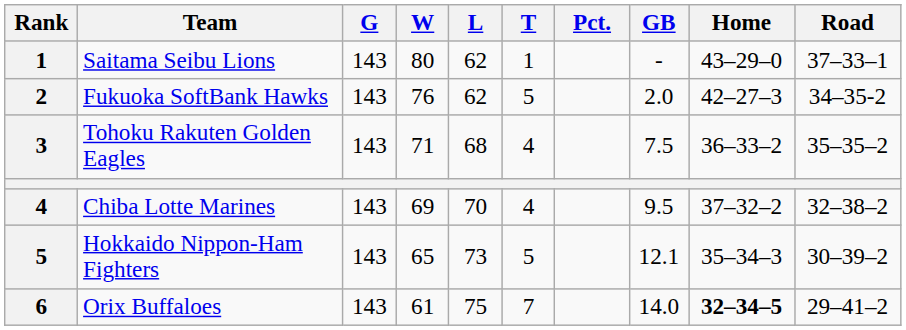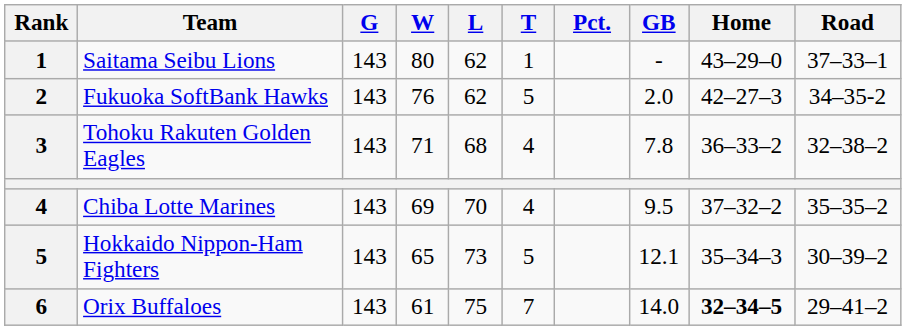 <table class="wikitable plainrowheaders" width="70%" style="text-align:center;">
 <tr>
 <th scope="col" width="5%">Rank</th>
 <th scope="col" width="25%">Team</th>
 <th scope="col" width="5%"><a href='#'>G</a></th>
 <th scope="col" width="5%"><a href='#'>W</a></th>
 <th scope="col" width="5%"><a href='#'>L</a></th>
 <th scope="col" width="5%"><a href='#'>T</a></th>
 <th scope="col" width="7%"><a href='#'>Pct.</a></th>
 <th scope="col" width="5%"><a href='#'>GB</a></th>
 <th scope="col" width="10%">Home</th>
 <th scope="col" width="10%">Road</th>
 </tr>
 <tr>
 <th>1</th>
 <td style="text-align:left;"><a href='#'>Saitama Seibu Lions</a></td>
 <td>143</td>
 <td>80</td>
 <td>62</td>
 <td>1</td>
 <td></td>
 <td>-</td>
 <td>43–29–0</td>
 <td>37–33–1</td>
 </tr>
 <tr>
 <th>2</th>
 <td style="text-align:left;"><a href='#'>Fukuoka SoftBank Hawks</a></td>
 <td>143</td>
 <td>76</td>
 <td>62</td>
 <td>5</td>
 <td></td>
 <td>2.0</td>
 <td>42–27–3</td>
 <td>34–35-2</td>
 </tr>
 <tr>
 <th>3</th>
 <td style="text-align:left;"><a href='#'>Tohoku Rakuten Golden Eagles</a></td>
 <td>143</td>
 <td>71</td>
 <td>68</td>
 <td>4</td>
 <td></td>
-<td>7.5</td>
+<td>7.8</td>
 <td>36–33–2</td>
-<td>35–35–2</td>
+<td>32–38–2</td>
 </tr>
 <tr>
 <th colspan="10"></th>
 </tr>
 <tr>
 <th>4</th>
 <td style="text-align:left;"><a href='#'>Chiba Lotte Marines</a></td>
 <td>143</td>
 <td>69</td>
 <td>70</td>
 <td>4</td>
 <td></td>
 <td>9.5</td>
 <td>37–32–2</td>
-<td>32–38–2</td>
+<td>35–35–2</td>
 </tr>
 <tr>
 <th>5</th>
 <td style="text-align:left;"><a href='#'>Hokkaido Nippon-Ham Fighters</a></td>
 <td>143</td>
 <td>65</td>
 <td>73</td>
 <td>5</td>
 <td></td>
 <td>12.1</td>
 <td>35–34–3</td>
 <td>30–39–2</td>
 </tr>
 <tr>
 <th>6</th>
 <td style="text-align:left;"><a href='#'>Orix Buffaloes</a></td>
 <td>143</td>
 <td>61</td>
 <td>75</td>
 <td>7</td>
 <td></td>
 <td>14.0</td>
 <td><strong>32–34–5</strong></td>
 <td>29–41–2</td>
 </tr>
 </table>
